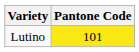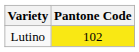 <table class="wikitable" style="text-align:center" align="right">
 <tr>
 <th>Variety</th>
 <th>Pantone Code</th>
 </tr>
 <tr>
 <td>Lutino</td>
-<td style="background: #F9E814;">101</td>
+<td style="background: #F9E814;">102</td>
 </tr>
 </table>
